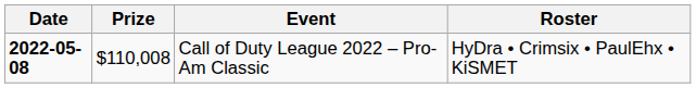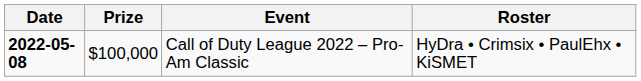 <table class="wikitable sortable">
 <tr>
 <th>Date</th>
 <th>Prize</th>
 <th>Event</th>
 <th>Roster</th>
 </tr>
 <tr>
 <td><strong>2022-05-08</strong></td>
-<td>$110,008</td>
+<td>$100,000</td>
 <td>Call of Duty League 2022 – Pro-Am Classic</td>
 <td>HyDra • Crimsix • PaulEhx • KiSMET  </td>
 </tr>
 </table>
